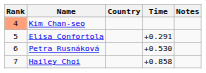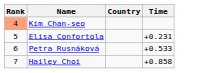 <table class="wikitable sortable" style="text-align:center">
 <tr>
 <th>Rank</th>
 <th>Name</th>
 <th>Country</th>
 <th>Time</th>
-<th>Notes</th>
 </tr>
 <tr>
 <td style="background: lightsalmon;">4</td>
 <td align=left><a href='#'>Kim Chan-seo</a></td>
 <td align=left></td>
 <td></td>
-<td></td>
 </tr>
 <tr>
 <td>5</td>
 <td align=left><a href='#'>Elisa Confortola</a></td>
 <td align=left></td>
-<td>+0.291</td>
-<td></td>
+<td>+0.231</td>
 </tr>
 <tr>
 <td>6</td>
 <td align=left><a href='#'>Petra Rusnáková</a></td>
 <td align=left></td>
-<td>+0.530</td>
-<td></td>
+<td>+0.533</td>
 </tr>
 <tr>
 <td>7</td>
 <td align=left><a href='#'>Hailey Choi</a></td>
 <td align=left></td>
 <td>+0.858</td>
-<td></td>
 </tr>
 </table>
